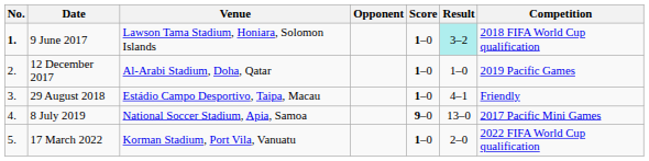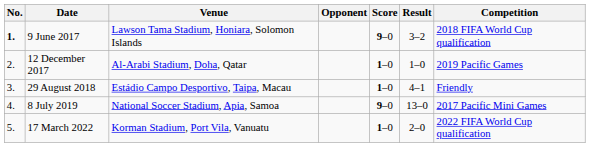 <table class="wikitable" style="font-size:100%;">
 <tr>
 <th>No.</th>
 <th>Date</th>
 <th>Venue</th>
 <th>Opponent</th>
 <th>Score</th>
 <th>Result</th>
 <th>Competition</th>
 </tr>
 <tr>
 <td><strong>1.</strong></td>
 <td>9 June 2017</td>
 <td><a href='#'>Lawson Tama Stadium</a>, <a href='#'>Honiara</a>, Solomon Islands</td>
 <td></td>
-<td align=center><strong>1</strong>–0</td>
-<td align=center style="background: paleturquoise;">3–2</td>
+<td align=center><strong>9</strong>–0</td>
+<td align=center>3–2</td>
 <td><a href='#'>2018 FIFA World Cup qualification</a></td>
 </tr>
 <tr>
 <td>2.</td>
 <td>12 December 2017</td>
 <td><a href='#'>Al-Arabi Stadium</a>, <a href='#'>Doha</a>, Qatar</td>
 <td></td>
 <td align=center><strong>1</strong>–0</td>
 <td align=center>1–0</td>
 <td><a href='#'>2019 Pacific Games</a></td>
 </tr>
 <tr>
 <td>3.</td>
 <td>29 August 2018</td>
 <td><a href='#'>Estádio Campo Desportivo</a>, <a href='#'>Taipa</a>, Macau</td>
 <td></td>
 <td align=center><strong>1</strong>–0</td>
 <td align=center>4–1</td>
 <td><a href='#'>Friendly</a></td>
 </tr>
 <tr>
 <td>4.</td>
 <td>8 July 2019</td>
 <td><a href='#'>National Soccer Stadium</a>, <a href='#'>Apia</a>, Samoa</td>
 <td></td>
 <td align=center><strong>9</strong>–0</td>
 <td align=center>13–0</td>
 <td><a href='#'>2017 Pacific Mini Games</a></td>
 </tr>
 <tr>
 <td>5.</td>
 <td>17 March 2022</td>
 <td><a href='#'>Korman Stadium</a>, <a href='#'>Port Vila</a>, Vanuatu</td>
 <td></td>
 <td align=center><strong>1</strong>–0</td>
 <td align=center>2–0</td>
 <td><a href='#'>2022 FIFA World Cup qualification</a></td>
 </tr>
 </table>
